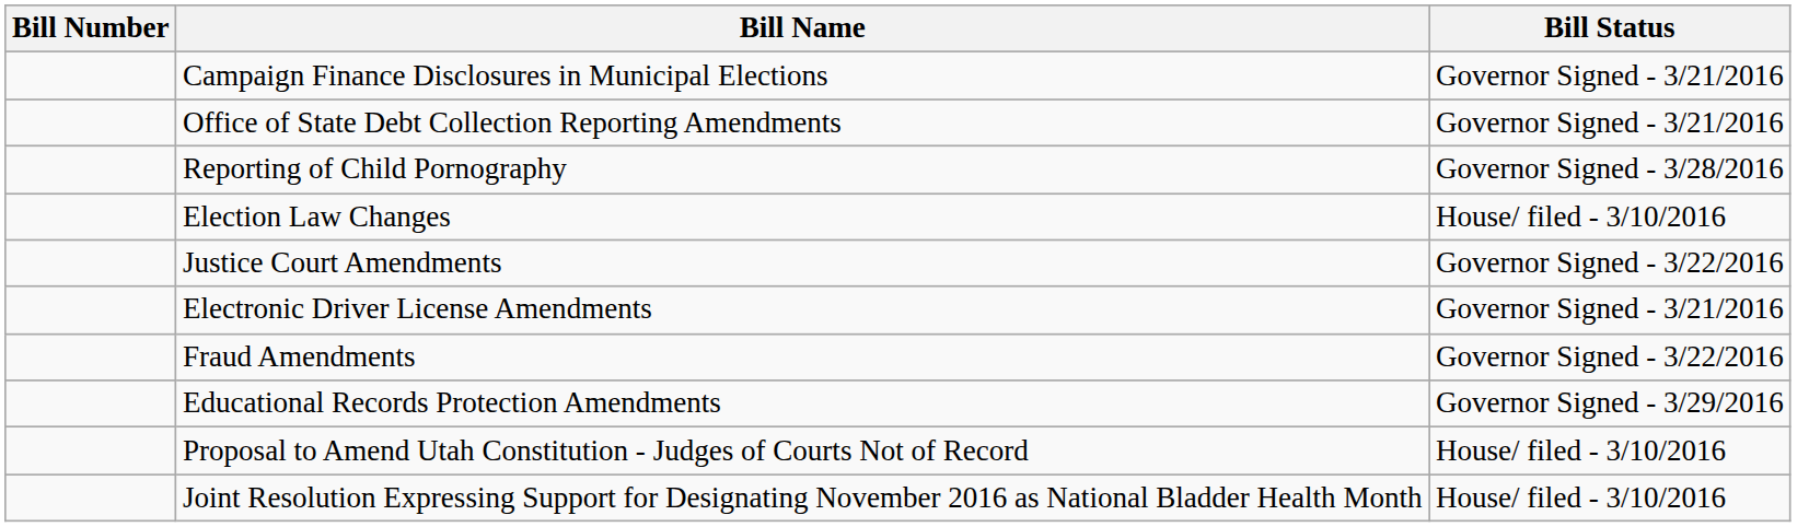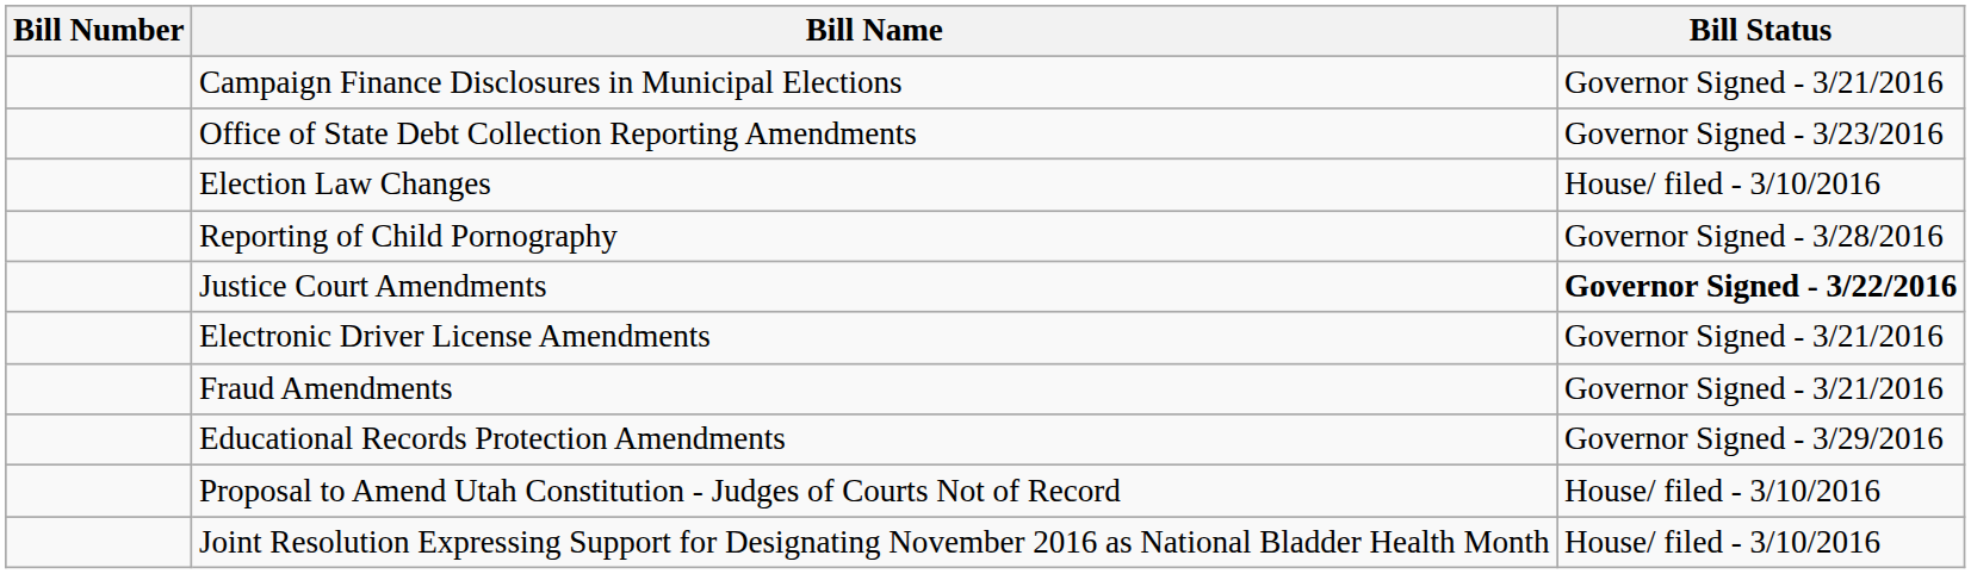 <table class="wikitable">
 <tr>
 <th>Bill Number</th>
 <th>Bill Name</th>
 <th>Bill Status</th>
 </tr>
 <tr>
 <td></td>
 <td>Campaign Finance Disclosures in Municipal Elections</td>
 <td>Governor Signed - 3/21/2016</td>
 </tr>
 <tr>
 <td></td>
 <td>Office of State Debt Collection Reporting Amendments</td>
-<td>Governor Signed - 3/21/2016</td>
+<td>Governor Signed - 3/23/2016</td>
+</tr>
+<tr>
+<td></td>
+<td>Election Law Changes</td>
+<td>House/ filed - 3/10/2016</td>
 </tr>
 <tr>
 <td></td>
 <td>Reporting of Child Pornography</td>
 <td>Governor Signed - 3/28/2016</td>
 </tr>
 <tr>
 <td></td>
-<td>Election Law Changes</td>
-<td>House/ filed - 3/10/2016</td>
-</tr>
-<tr>
-<td></td>
 <td>Justice Court Amendments</td>
-<td>Governor Signed - 3/22/2016</td>
+<td><strong>Governor Signed - 3/22/2016</strong></td>
 </tr>
 <tr>
 <td></td>
 <td>Electronic Driver License Amendments</td>
 <td>Governor Signed - 3/21/2016</td>
 </tr>
 <tr>
 <td></td>
 <td>Fraud Amendments</td>
-<td>Governor Signed - 3/22/2016</td>
+<td>Governor Signed - 3/21/2016</td>
 </tr>
 <tr>
 <td></td>
 <td>Educational Records Protection Amendments</td>
 <td>Governor Signed - 3/29/2016</td>
 </tr>
 <tr>
 <td></td>
 <td>Proposal to Amend Utah Constitution - Judges of Courts Not of Record</td>
 <td>House/ filed - 3/10/2016</td>
 </tr>
 <tr>
 <td></td>
 <td>Joint Resolution Expressing Support for Designating November 2016 as National Bladder Health Month</td>
 <td>House/ filed - 3/10/2016</td>
 </tr>
 </table>
